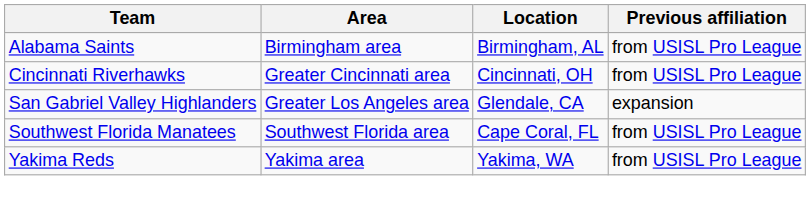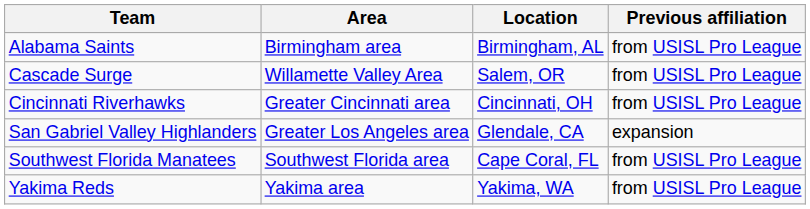 <table class="wikitable">
 <tr>
 <th>Team</th>
 <th>Area</th>
 <th>Location</th>
 <th>Previous affiliation</th>
 </tr>
 <tr>
 <td> <a href='#'>Alabama Saints</a></td>
 <td><a href='#'>Birmingham area</a></td>
 <td><a href='#'>Birmingham, AL</a></td>
+<td>from <a href='#'>USISL Pro League</a></td>
+</tr>
+<tr>
+<td> <a href='#'>Cascade Surge</a></td>
+<td><a href='#'>Willamette Valley Area</a></td>
+<td><a href='#'>Salem, OR</a></td>
 <td>from <a href='#'>USISL Pro League</a></td>
 </tr>
 <tr>
 <td> <a href='#'>Cincinnati Riverhawks</a></td>
 <td><a href='#'>Greater Cincinnati area</a></td>
 <td><a href='#'>Cincinnati, OH</a></td>
 <td>from <a href='#'>USISL Pro League</a></td>
 </tr>
 <tr>
 <td> <a href='#'>San Gabriel Valley Highlanders</a></td>
 <td><a href='#'>Greater Los Angeles area</a></td>
 <td><a href='#'>Glendale, CA</a></td>
 <td>expansion</td>
 </tr>
 <tr>
 <td> <a href='#'>Southwest Florida Manatees</a></td>
 <td><a href='#'>Southwest Florida area</a></td>
 <td><a href='#'>Cape Coral, FL</a></td>
 <td>from <a href='#'>USISL Pro League</a></td>
 </tr>
 <tr>
 <td> <a href='#'>Yakima Reds</a></td>
 <td><a href='#'>Yakima area</a></td>
 <td><a href='#'>Yakima, WA</a></td>
 <td>from <a href='#'>USISL Pro League</a></td>
 </tr>
 </table>
